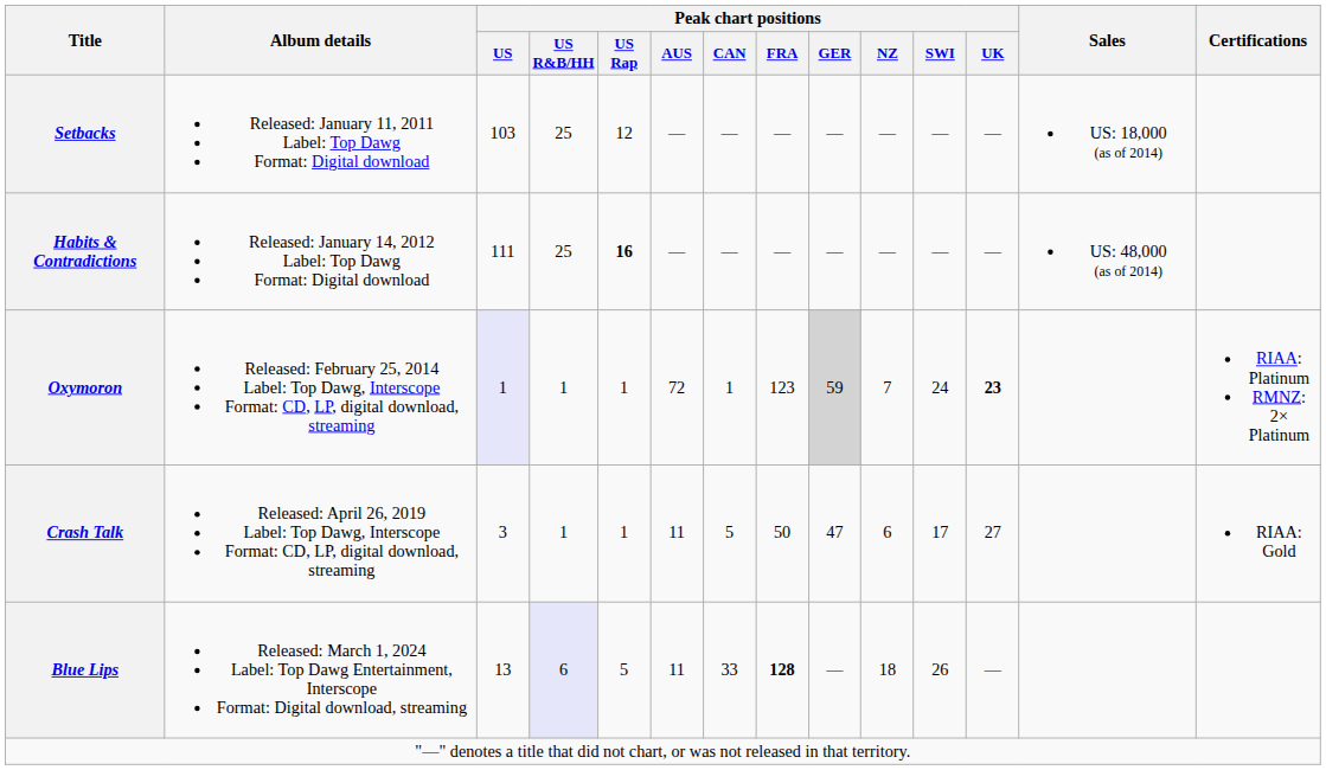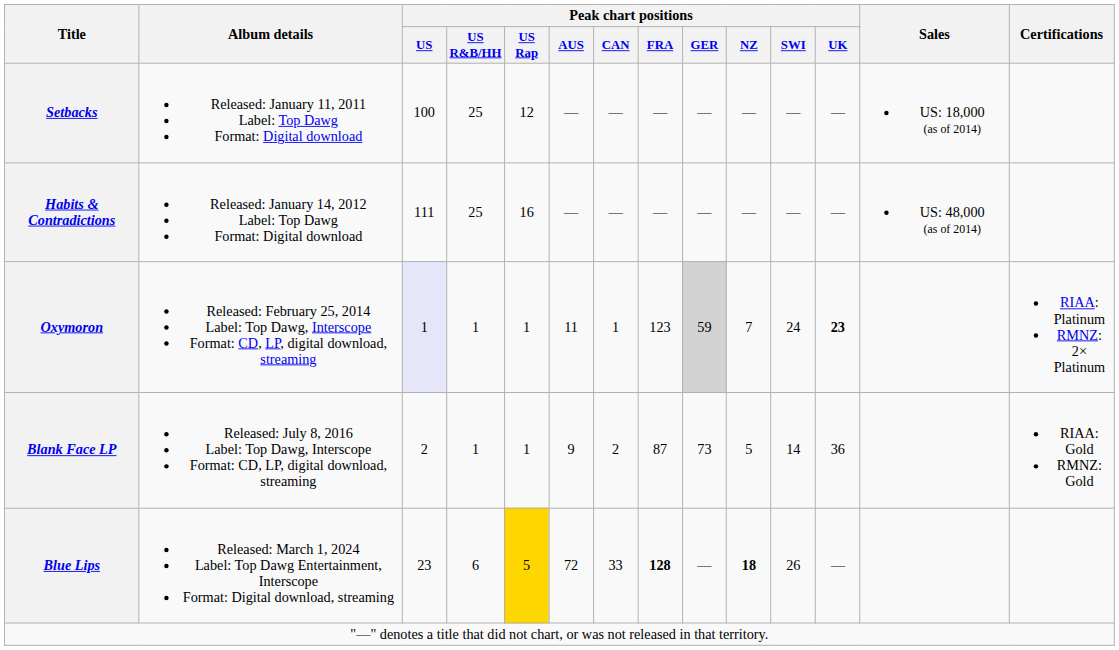 <table class="wikitable plainrowheaders" style="text-align:center;">
 <tr>
 <th scope="col" rowspan="2" style="width:9em;">Title</th>
 <th scope="col" rowspan="2" style="width:18em;">Album details</th>
 <th scope="col" colspan="10">Peak chart positions</th>
 <th rowspan="2" scope="col" style="width:10em;">Sales</th>
 <th scope="col" rowspan="2">Certifications</th>
 </tr>
 <tr>
 <th scope="col" style="width:3em;font-size:90%;"><a href='#'>US</a><br></th>
 <th scope="col" style="width:3em;font-size:90%;"><a href='#'>US R&B/HH</a><br></th>
 <th scope="col" style="width:3em;font-size:90%;"><a href='#'>US Rap</a><br></th>
 <th scope="col" style="width:3em;font-size:90%;"><a href='#'>AUS</a><br></th>
 <th scope="col" style="width:3em;font-size:90%;"><a href='#'>CAN</a><br></th>
 <th scope="col" style="width:3em;font-size:90%;"><a href='#'>FRA</a><br></th>
 <th scope="col" style="width:3em;font-size:90%;"><a href='#'>GER</a><br></th>
 <th scope="col" style="width:3em;font-size:90%;"><a href='#'>NZ</a><br></th>
 <th scope="col" style="width:3em;font-size:90%;"><a href='#'>SWI</a><br></th>
 <th scope="col" style="width:3em;font-size:90%;"><a href='#'>UK</a><br></th>
 </tr>
 <tr>
 <th scope="row"><em><a href='#'>Setbacks</a></em></th>
 <td><br><ul><li>Released: January 11, 2011</li><li>Label: <a href='#'>Top Dawg</a></li><li>Format: <a href='#'>Digital download</a></li></ul></td>
-<td>103</td>
+<td>100</td>
 <td>25</td>
 <td>12</td>
 <td>—</td>
 <td>—</td>
 <td>—</td>
 <td>—</td>
 <td>—</td>
 <td>—</td>
 <td>—</td>
 <td><br><ul><li>US: 18,000<br><small>(as of 2014)</small></li></ul></td>
 <td></td>
 </tr>
 <tr>
 <th scope="row"><em><a href='#'>Habits & Contradictions</a></em></th>
 <td><br><ul><li>Released: January 14, 2012</li><li>Label: Top Dawg</li><li>Format: Digital download</li></ul></td>
 <td>111</td>
 <td>25</td>
-<td><strong>16</strong></td>
+<td>16</td>
 <td>—</td>
 <td>—</td>
 <td>—</td>
 <td>—</td>
 <td>—</td>
 <td>—</td>
 <td>—</td>
 <td><br><ul><li>US: 48,000<br><small>(as of 2014)</small></li></ul></td>
 <td></td>
 </tr>
 <tr>
 <th scope="row"><em><a href='#'>Oxymoron</a></em></th>
 <td><br><ul><li>Released: February 25, 2014</li><li>Label: Top Dawg, <a href='#'>Interscope</a></li><li>Format: <a href='#'>CD</a>, <a href='#'>LP</a>, digital download, <a href='#'>streaming</a></li></ul></td>
 <td style="background: lavender;">1</td>
 <td>1</td>
 <td>1</td>
-<td>72</td>
+<td>11</td>
 <td>1</td>
 <td>123</td>
 <td style="background: lightgrey;">59</td>
 <td>7</td>
 <td>24</td>
 <td><strong>23</strong></td>
 <td></td>
 <td><br><ul><li><a href='#'>RIAA</a>: Platinum</li><li><a href='#'>RMNZ</a>: 2× Platinum</li></ul></td>
 </tr>
 <tr>
-<th scope="row"><em><a href='#'>Crash Talk</a></em></th>
-<td><br><ul><li>Released: April 26, 2019</li><li>Label: Top Dawg, Interscope</li><li>Format: CD, LP, digital download, streaming</li></ul></td>
-<td>3</td>
+<th scope="row"><em><a href='#'>Blank Face LP</a></em></th>
+<td><br><ul><li>Released: July 8, 2016</li><li>Label: Top Dawg, Interscope</li><li>Format: CD, LP, digital download, streaming</li></ul></td>
+<td>2</td>
 <td>1</td>
 <td>1</td>
-<td>11</td>
+<td>9</td>
+<td>2</td>
+<td>87</td>
+<td>73</td>
 <td>5</td>
-<td>50</td>
-<td>47</td>
-<td>6</td>
-<td>17</td>
-<td>27</td>
+<td>14</td>
+<td>36</td>
 <td></td>
-<td><br><ul><li>RIAA: Gold</li></ul></td>
+<td><br><ul><li>RIAA: Gold</li><li>RMNZ: Gold</li></ul></td>
 </tr>
 <tr>
 <th scope="row"><em><a href='#'>Blue Lips</a></em></th>
 <td><br><ul><li>Released: March 1, 2024</li><li>Label: Top Dawg Entertainment, Interscope</li><li>Format: Digital download, streaming</li></ul></td>
-<td>13</td>
-<td style="background: lavender;">6</td>
-<td>5</td>
-<td>11</td>
+<td>23</td>
+<td>6</td>
+<td style="background: gold;">5</td>
+<td>72</td>
 <td>33</td>
 <td><strong>128<br></strong></td>
 <td>—</td>
-<td>18<br></td>
+<td><strong>18<br></strong></td>
 <td>26</td>
 <td>—</td>
 <td></td>
 <td></td>
 </tr>
 <tr>
 <td colspan="14">"—" denotes a title that did not chart, or was not released in that territory.</td>
 </tr>
 </table>
